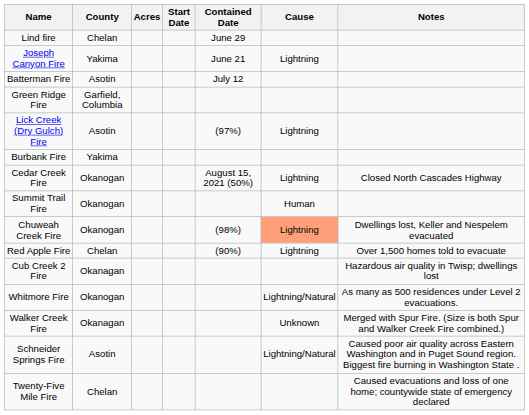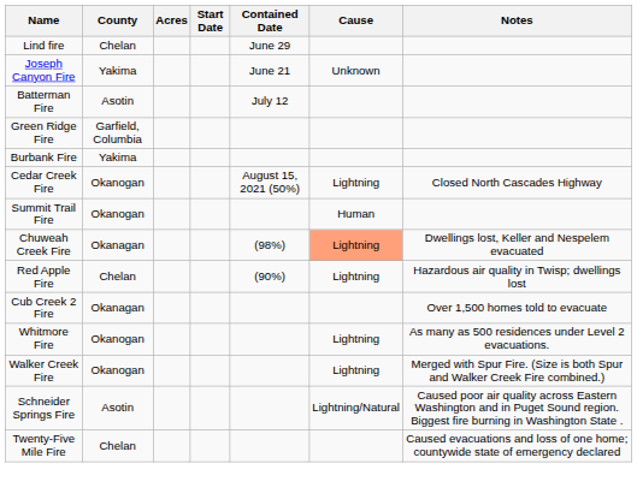 <table class="wikitable sortable" style="text-align:center;">
 <tr>
 <th>Name</th>
 <th>County </th>
 <th>Acres</th>
 <th>Start Date</th>
 <th>Contained Date</th>
 <th>Cause</th>
 <th>Notes</th>
 </tr>
 <tr>
 <td>Lind fire</td>
 <td>Chelan</td>
 <td></td>
 <td></td>
 <td>June 29</td>
 <td></td>
 <td></td>
 </tr>
 <tr>
 <td><a href='#'>Joseph Canyon Fire</a></td>
 <td>Yakima</td>
 <td></td>
 <td></td>
 <td>June 21</td>
-<td>Lightning</td>
+<td>Unknown</td>
 <td></td>
 </tr>
 <tr>
 <td>Batterman Fire</td>
 <td>Asotin</td>
 <td></td>
 <td></td>
 <td>July 12</td>
 <td></td>
 <td></td>
 </tr>
 <tr>
 <td>Green Ridge Fire</td>
 <td>Garfield, Columbia</td>
 <td></td>
 <td></td>
 <td></td>
 <td></td>
-<td></td>
-</tr>
-<tr>
-<td><a href='#'>Lick Creek (Dry Gulch) Fire</a></td>
-<td>Asotin</td>
-<td></td>
-<td></td>
-<td> (97%)</td>
-<td>Lightning</td>
 <td></td>
 </tr>
 <tr>
 <td>Burbank Fire</td>
 <td>Yakima</td>
 <td></td>
 <td></td>
 <td></td>
 <td></td>
 <td></td>
 </tr>
 <tr>
 <td>Cedar Creek Fire</td>
 <td>Okanogan</td>
 <td></td>
 <td></td>
 <td>August 15, 2021 (50%)</td>
 <td>Lightning</td>
 <td>Closed North Cascades Highway</td>
 </tr>
 <tr>
 <td>Summit Trail Fire</td>
 <td>Okanogan</td>
 <td></td>
 <td></td>
 <td></td>
 <td>Human</td>
 <td></td>
 </tr>
 <tr>
 <td>Chuweah Creek Fire</td>
-<td>Okanogan</td>
+<td>Okanagan</td>
 <td></td>
 <td></td>
 <td> (98%)</td>
 <td style="background: lightsalmon;">Lightning</td>
 <td>Dwellings lost, Keller and Nespelem evacuated</td>
 </tr>
 <tr>
 <td>Red Apple Fire</td>
 <td>Chelan</td>
 <td></td>
 <td></td>
 <td> (90%)</td>
 <td>Lightning</td>
-<td>Over 1,500 homes told to evacuate</td>
+<td>Hazardous air quality in Twisp; dwellings lost</td>
 </tr>
 <tr>
 <td>Cub Creek 2 Fire</td>
 <td>Okanagan</td>
 <td></td>
 <td></td>
 <td></td>
 <td></td>
-<td>Hazardous air quality in Twisp; dwellings lost</td>
+<td>Over 1,500 homes told to evacuate</td>
 </tr>
 <tr>
 <td>Whitmore Fire</td>
 <td>Okanogan</td>
 <td></td>
 <td></td>
 <td></td>
-<td>Lightning/Natural</td>
+<td>Lightning</td>
 <td>As many as 500 residences under Level 2 evacuations.</td>
 </tr>
 <tr>
 <td>Walker Creek Fire</td>
-<td>Okanagan</td>
+<td>Okanogan</td>
 <td></td>
 <td></td>
 <td></td>
-<td>Unknown</td>
+<td>Lightning</td>
 <td>Merged with Spur Fire. (Size is both Spur and Walker Creek Fire combined.)</td>
 </tr>
 <tr>
 <td>Schneider Springs Fire</td>
 <td>Asotin</td>
 <td></td>
 <td></td>
 <td></td>
 <td>Lightning/Natural</td>
 <td>Caused poor air quality across Eastern Washington and in Puget Sound region. Biggest fire  burning in Washington State .</td>
 </tr>
 <tr>
 <td>Twenty-Five Mile Fire</td>
 <td>Chelan</td>
 <td></td>
 <td></td>
 <td></td>
 <td></td>
 <td>Caused evacuations and loss of one home; countywide state of emergency declared</td>
 </tr>
 </table>
